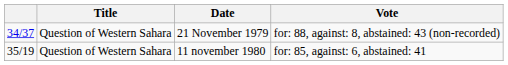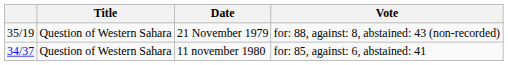 <table class="wikitable">
 <tr>
 <th></th>
 <th>Title</th>
 <th>Date</th>
 <th>Vote</th>
 </tr>
 <tr>
-<td><a href='#'>34/37</a></td>
+<td>35/19</td>
 <td>Question of Western Sahara</td>
 <td>21 November 1979</td>
 <td>for: 88, against: 8, abstained: 43 (non-recorded)</td>
 </tr>
 <tr>
-<td>35/19</td>
+<td><a href='#'>34/37</a></td>
 <td>Question of Western Sahara</td>
 <td>11 november 1980</td>
 <td>for: 85, against: 6, abstained: 41</td>
 </tr>
 </table>
